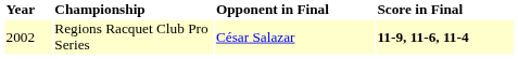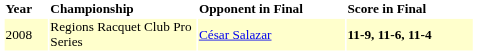 <table>
 <tr>
 <td width="50"><strong>Year</strong></td>
 <td width="175"><strong>Championship</strong></td>
 <td width="175"><strong>Opponent in Final</strong></td>
 <td width="150"><strong>Score in Final</strong></td>
 </tr>
 <tr bgcolor="#FFFFCC">
-<td>2002</td>
+<td>2008</td>
 <td>Regions Racquet Club Pro Series</td>
 <td> <a href='#'>César Salazar</a></td>
 <td><strong>11-9, 11-6, 11-4</strong></td>
 </tr>
 </table>
